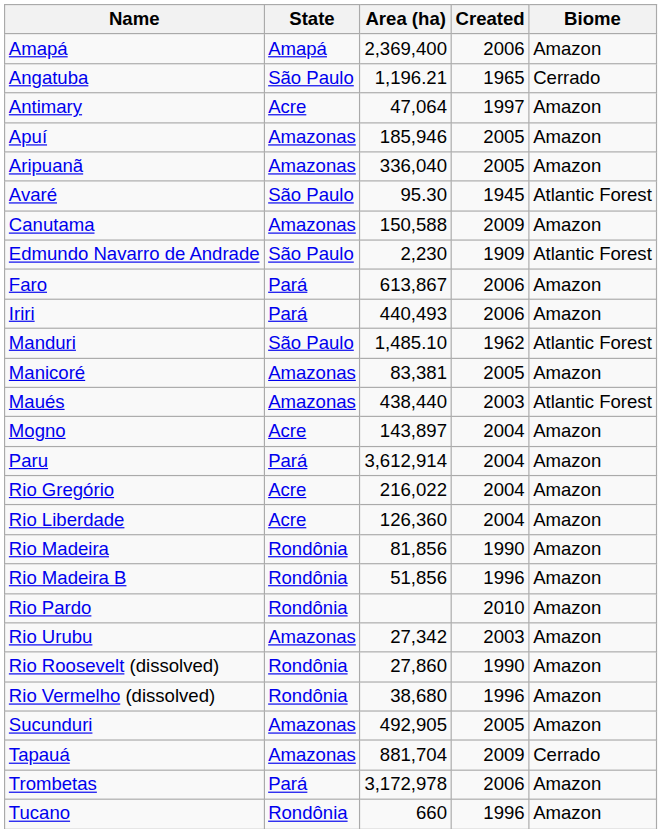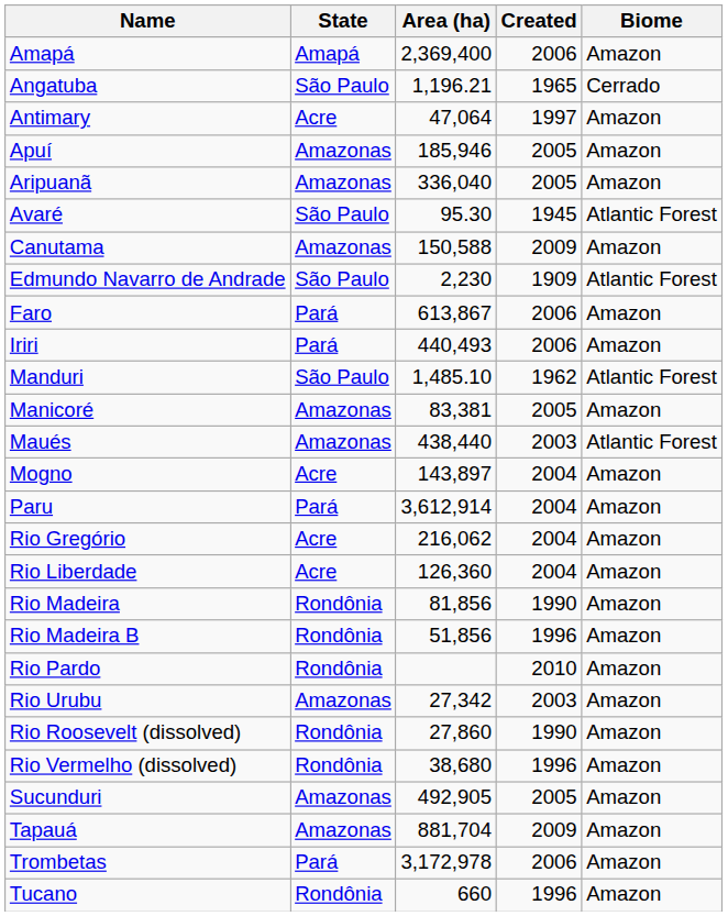 <table class="wikitable sortable">
 <tr>
 <th>Name</th>
 <th>State</th>
 <th>Area (ha)</th>
 <th>Created</th>
 <th>Biome</th>
 </tr>
 <tr>
 <td><a href='#'>Amapá</a></td>
 <td><a href='#'>Amapá</a></td>
 <td style="text-align:right;">2,369,400</td>
 <td style="text-align:right;">2006</td>
 <td>Amazon</td>
 </tr>
 <tr>
 <td><a href='#'>Angatuba</a></td>
 <td><a href='#'>São Paulo</a></td>
 <td style="text-align:right;">1,196.21</td>
 <td style="text-align:right;">1965</td>
 <td>Cerrado</td>
 </tr>
 <tr>
 <td><a href='#'>Antimary</a></td>
 <td><a href='#'>Acre</a></td>
 <td style="text-align:right;">47,064</td>
 <td style="text-align:right;">1997</td>
 <td>Amazon</td>
 </tr>
 <tr>
 <td><a href='#'>Apuí</a></td>
 <td><a href='#'>Amazonas</a></td>
 <td style="text-align:right;">185,946</td>
 <td style="text-align:right;">2005</td>
 <td>Amazon</td>
 </tr>
 <tr>
 <td><a href='#'>Aripuanã</a></td>
 <td><a href='#'>Amazonas</a></td>
 <td style="text-align:right;">336,040</td>
 <td style="text-align:right;">2005</td>
 <td>Amazon</td>
 </tr>
 <tr>
 <td><a href='#'>Avaré</a></td>
 <td><a href='#'>São Paulo</a></td>
 <td style="text-align:right;">95.30</td>
 <td style="text-align:right;">1945</td>
 <td>Atlantic Forest</td>
 </tr>
 <tr>
 <td><a href='#'>Canutama</a></td>
 <td><a href='#'>Amazonas</a></td>
 <td style="text-align:right;">150,588</td>
 <td style="text-align:right;">2009</td>
 <td>Amazon</td>
 </tr>
 <tr>
 <td><a href='#'>Edmundo Navarro de Andrade</a></td>
 <td><a href='#'>São Paulo</a></td>
 <td style="text-align:right;">2,230</td>
 <td style="text-align:right;">1909</td>
 <td>Atlantic Forest</td>
 </tr>
 <tr>
 <td><a href='#'>Faro</a></td>
 <td><a href='#'>Pará</a></td>
 <td style="text-align:right;">613,867</td>
 <td style="text-align:right;">2006</td>
 <td>Amazon</td>
 </tr>
 <tr>
 <td><a href='#'>Iriri</a></td>
 <td><a href='#'>Pará</a></td>
 <td style="text-align:right;">440,493</td>
 <td style="text-align:right;">2006</td>
 <td>Amazon</td>
 </tr>
 <tr>
 <td><a href='#'>Manduri</a></td>
 <td><a href='#'>São Paulo</a></td>
 <td style="text-align:right;">1,485.10</td>
 <td style="text-align:right;">1962</td>
 <td>Atlantic Forest</td>
 </tr>
 <tr>
 <td><a href='#'>Manicoré</a></td>
 <td><a href='#'>Amazonas</a></td>
 <td style="text-align:right;">83,381</td>
 <td style="text-align:right;">2005</td>
 <td>Amazon</td>
 </tr>
 <tr>
 <td><a href='#'>Maués</a></td>
 <td><a href='#'>Amazonas</a></td>
 <td style="text-align:right;">438,440</td>
 <td style="text-align:right;">2003</td>
 <td>Atlantic Forest</td>
 </tr>
 <tr>
 <td><a href='#'>Mogno</a></td>
 <td><a href='#'>Acre</a></td>
 <td style="text-align:right;">143,897</td>
 <td style="text-align:right;">2004</td>
 <td>Amazon</td>
 </tr>
 <tr>
 <td><a href='#'>Paru</a></td>
 <td><a href='#'>Pará</a></td>
 <td style="text-align:right;">3,612,914</td>
 <td style="text-align:right;">2004</td>
 <td>Amazon</td>
 </tr>
 <tr>
 <td><a href='#'>Rio Gregório</a></td>
 <td><a href='#'>Acre</a></td>
-<td style="text-align:right;">216,022</td>
+<td style="text-align:right;">216,062</td>
 <td style="text-align:right;">2004</td>
 <td>Amazon</td>
 </tr>
 <tr>
 <td><a href='#'>Rio Liberdade</a></td>
 <td><a href='#'>Acre</a></td>
 <td style="text-align:right;">126,360</td>
 <td style="text-align:right;">2004</td>
 <td>Amazon</td>
 </tr>
 <tr>
 <td><a href='#'>Rio Madeira</a></td>
 <td><a href='#'>Rondônia</a></td>
 <td style="text-align:right;">81,856</td>
 <td style="text-align:right;">1990</td>
 <td>Amazon</td>
 </tr>
 <tr>
 <td><a href='#'>Rio Madeira B</a></td>
 <td><a href='#'>Rondônia</a></td>
 <td style="text-align:right;">51,856</td>
 <td style="text-align:right;">1996</td>
 <td>Amazon</td>
 </tr>
 <tr>
 <td><a href='#'>Rio Pardo</a></td>
 <td><a href='#'>Rondônia</a></td>
 <td style="text-align:right;"></td>
 <td style="text-align:right;">2010</td>
 <td>Amazon</td>
 </tr>
 <tr>
 <td><a href='#'>Rio Urubu</a></td>
 <td><a href='#'>Amazonas</a></td>
 <td style="text-align:right;">27,342</td>
 <td style="text-align:right;">2003</td>
 <td>Amazon</td>
 </tr>
 <tr>
 <td><a href='#'>Rio Roosevelt</a> (dissolved)</td>
 <td><a href='#'>Rondônia</a></td>
 <td style="text-align:right;">27,860</td>
 <td style="text-align:right;">1990</td>
 <td>Amazon</td>
 </tr>
 <tr>
 <td><a href='#'>Rio Vermelho</a> (dissolved)</td>
 <td><a href='#'>Rondônia</a></td>
 <td style="text-align:right;">38,680</td>
 <td style="text-align:right;">1996</td>
 <td>Amazon</td>
 </tr>
 <tr>
 <td><a href='#'>Sucunduri</a></td>
 <td><a href='#'>Amazonas</a></td>
 <td style="text-align:right;">492,905</td>
 <td style="text-align:right;">2005</td>
 <td>Amazon</td>
 </tr>
 <tr>
 <td><a href='#'>Tapauá</a></td>
 <td><a href='#'>Amazonas</a></td>
 <td style="text-align:right;">881,704</td>
 <td style="text-align:right;">2009</td>
-<td>Cerrado</td>
+<td>Amazon</td>
 </tr>
 <tr>
 <td><a href='#'>Trombetas</a></td>
 <td><a href='#'>Pará</a></td>
 <td style="text-align:right;">3,172,978</td>
 <td style="text-align:right;">2006</td>
 <td>Amazon</td>
 </tr>
 <tr>
 <td><a href='#'>Tucano</a></td>
 <td><a href='#'>Rondônia</a></td>
 <td style="text-align:right;">660</td>
 <td style="text-align:right;">1996</td>
 <td>Amazon</td>
 </tr>
 </table>
